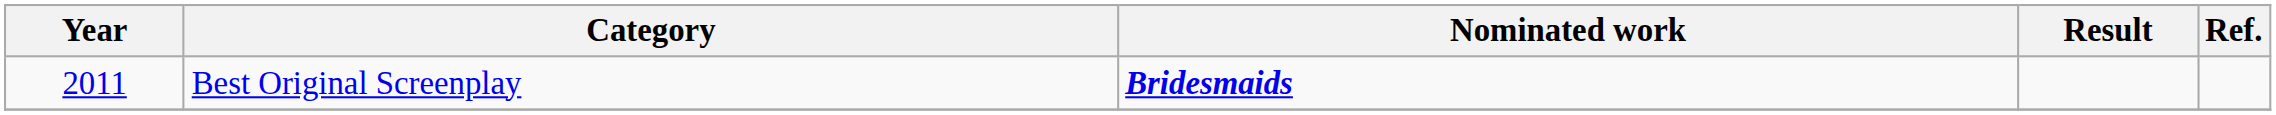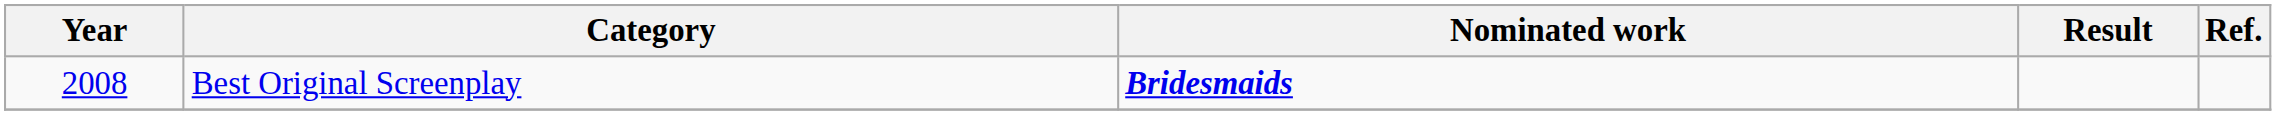 <table class=wikitable>
 <tr>
 <th scope="col" style="width:5em;">Year</th>
 <th scope="col" style="width:28em;">Category</th>
 <th scope="col" style="width:27em;">Nominated work</th>
 <th scope="col" style="width:5em;">Result</th>
 <th>Ref.</th>
 </tr>
 <tr>
-<td style="text-align:center;"><a href='#'>2011</a></td>
+<td style="text-align:center;"><a href='#'>2008</a></td>
 <td><a href='#'>Best Original Screenplay</a></td>
 <td><strong><em><a href='#'>Bridesmaids</a></em></strong></td>
 <td></td>
 <td style="text-align:center;"></td>
 </tr>
 <tr>
 </tr>
 </table>
